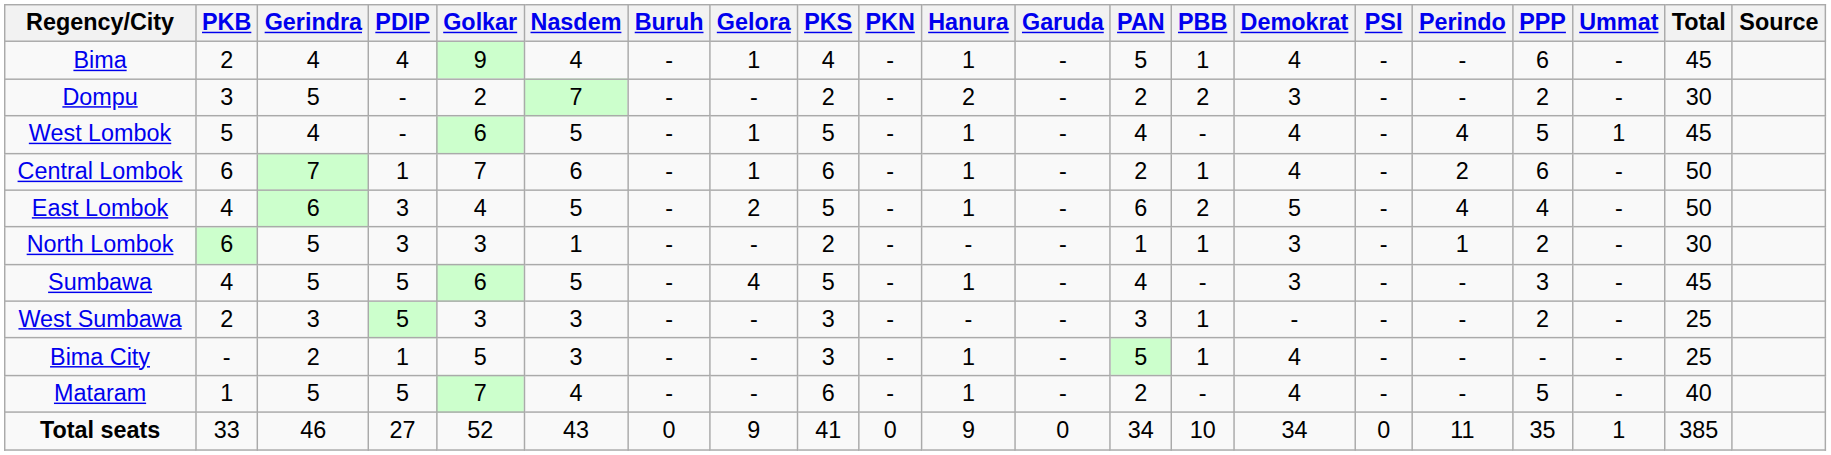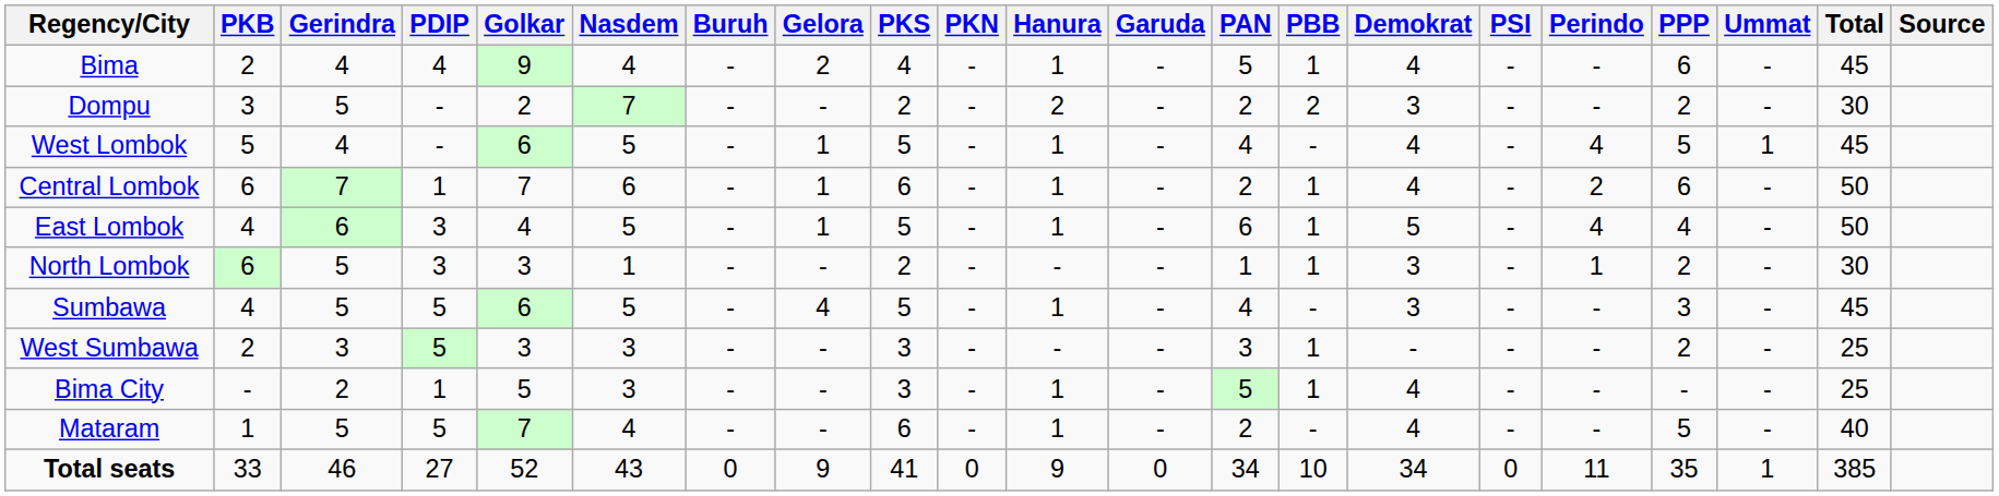 <table class="wikitable sortable" style="text-align:center">
 <tr>
 <th scope=col width=10%>Regency/City</th>
 <th scope=col width=3%><a href='#'>PKB</a></th>
 <th scope=col width=3%><a href='#'>Gerindra</a></th>
 <th scope=col width=3%><a href='#'>PDIP</a></th>
 <th scope=col width=3%><a href='#'>Golkar</a></th>
 <th scope=col width=3%><a href='#'>Nasdem</a></th>
 <th scope=col width=3%><a href='#'>Buruh</a></th>
 <th scope=col width=3%><a href='#'>Gelora</a></th>
 <th scope=col width=3%><a href='#'>PKS</a></th>
 <th scope=col width=3%><a href='#'>PKN</a></th>
 <th scope=col width=3%><a href='#'>Hanura</a></th>
 <th scope=col width=3%><a href='#'>Garuda</a></th>
 <th scope=col width=3%><a href='#'>PAN</a></th>
 <th scope=col width=3%><a href='#'>PBB</a></th>
 <th scope=col width=3%><a href='#'>Demokrat</a></th>
 <th scope=col width=3%><a href='#'>PSI</a></th>
 <th scope=col width=3%><a href='#'>Perindo</a></th>
 <th scope=col width=3%><a href='#'>PPP</a></th>
 <th scope=col width=3%><a href='#'>Ummat</a></th>
 <th scope=col width=3%>Total</th>
 <th scope=col width=3%>Source</th>
 </tr>
 <tr>
 <td><a href='#'>Bima</a></td>
 <td>2</td>
 <td>4</td>
 <td>4</td>
 <td style="background:#cfc;">9</td>
 <td>4</td>
 <td>-</td>
-<td>1</td>
+<td>2</td>
 <td>4</td>
 <td>-</td>
 <td>1</td>
 <td>-</td>
 <td>5</td>
 <td>1</td>
 <td>4</td>
 <td>-</td>
 <td>-</td>
 <td>6</td>
 <td>-</td>
 <td>45</td>
 <td></td>
 </tr>
 <tr>
 <td><a href='#'>Dompu</a></td>
 <td>3</td>
 <td>5</td>
 <td>-</td>
 <td>2</td>
 <td style="background:#cfc;">7</td>
 <td>-</td>
 <td>-</td>
 <td>2</td>
 <td>-</td>
 <td>2</td>
 <td>-</td>
 <td>2</td>
 <td>2</td>
 <td>3</td>
 <td>-</td>
 <td>-</td>
 <td>2</td>
 <td>-</td>
 <td>30</td>
 <td></td>
 </tr>
 <tr>
 <td><a href='#'>West Lombok</a></td>
 <td>5</td>
 <td>4</td>
 <td>-</td>
 <td style="background:#cfc;">6</td>
 <td>5</td>
 <td>-</td>
 <td>1</td>
 <td>5</td>
 <td>-</td>
 <td>1</td>
 <td>-</td>
 <td>4</td>
 <td>-</td>
 <td>4</td>
 <td>-</td>
 <td>4</td>
 <td>5</td>
 <td>1</td>
 <td>45</td>
 <td></td>
 </tr>
 <tr>
 <td><a href='#'>Central Lombok</a></td>
 <td>6</td>
 <td style="background:#cfc;">7</td>
 <td>1</td>
 <td>7</td>
 <td>6</td>
 <td>-</td>
 <td>1</td>
 <td>6</td>
 <td>-</td>
 <td>1</td>
 <td>-</td>
 <td>2</td>
 <td>1</td>
 <td>4</td>
 <td>-</td>
 <td>2</td>
 <td>6</td>
 <td>-</td>
 <td>50</td>
 <td></td>
 </tr>
 <tr>
 <td><a href='#'>East Lombok</a></td>
 <td>4</td>
 <td style="background:#cfc;">6</td>
 <td>3</td>
 <td>4</td>
 <td>5</td>
 <td>-</td>
-<td>2</td>
+<td>1</td>
 <td>5</td>
 <td>-</td>
 <td>1</td>
 <td>-</td>
 <td>6</td>
-<td>2</td>
+<td>1</td>
 <td>5</td>
 <td>-</td>
 <td>4</td>
 <td>4</td>
 <td>-</td>
 <td>50</td>
 <td></td>
 </tr>
 <tr>
 <td><a href='#'>North Lombok</a></td>
 <td style="background:#cfc;">6</td>
 <td>5</td>
 <td>3</td>
 <td>3</td>
 <td>1</td>
 <td>-</td>
 <td>-</td>
 <td>2</td>
 <td>-</td>
 <td>-</td>
 <td>-</td>
 <td>1</td>
 <td>1</td>
 <td>3</td>
 <td>-</td>
 <td>1</td>
 <td>2</td>
 <td>-</td>
 <td>30</td>
 <td></td>
 </tr>
 <tr>
 <td><a href='#'>Sumbawa</a></td>
 <td>4</td>
 <td>5</td>
 <td>5</td>
 <td style="background:#cfc;">6</td>
 <td>5</td>
 <td>-</td>
 <td>4</td>
 <td>5</td>
 <td>-</td>
 <td>1</td>
 <td>-</td>
 <td>4</td>
 <td>-</td>
 <td>3</td>
 <td>-</td>
 <td>-</td>
 <td>3</td>
 <td>-</td>
 <td>45</td>
 <td></td>
 </tr>
 <tr>
 <td><a href='#'>West Sumbawa</a></td>
 <td>2</td>
 <td>3</td>
 <td style="background:#cfc;">5</td>
 <td>3</td>
 <td>3</td>
 <td>-</td>
 <td>-</td>
 <td>3</td>
 <td>-</td>
 <td>-</td>
 <td>-</td>
 <td>3</td>
 <td>1</td>
 <td>-</td>
 <td>-</td>
 <td>-</td>
 <td>2</td>
 <td>-</td>
 <td>25</td>
 <td></td>
 </tr>
 <tr>
 <td><a href='#'>Bima City</a></td>
 <td>-</td>
 <td>2</td>
 <td>1</td>
 <td>5</td>
 <td>3</td>
 <td>-</td>
 <td>-</td>
 <td>3</td>
 <td>-</td>
 <td>1</td>
 <td>-</td>
 <td style="background:#cfc;">5</td>
 <td>1</td>
 <td>4</td>
 <td>-</td>
 <td>-</td>
 <td>-</td>
 <td>-</td>
 <td>25</td>
 <td></td>
 </tr>
 <tr>
 <td><a href='#'>Mataram</a></td>
 <td>1</td>
 <td>5</td>
 <td>5</td>
 <td style="background:#cfc;">7</td>
 <td>4</td>
 <td>-</td>
 <td>-</td>
 <td>6</td>
 <td>-</td>
 <td>1</td>
 <td>-</td>
 <td>2</td>
 <td>-</td>
 <td>4</td>
 <td>-</td>
 <td>-</td>
 <td>5</td>
 <td>-</td>
 <td>40</td>
 <td></td>
 </tr>
 <tr>
 <td><strong>Total seats</strong></td>
 <td>33</td>
 <td>46</td>
 <td>27</td>
 <td>52</td>
 <td>43</td>
 <td>0</td>
 <td>9</td>
 <td>41</td>
 <td>0</td>
 <td>9</td>
 <td>0</td>
 <td>34</td>
 <td>10</td>
 <td>34</td>
 <td>0</td>
 <td>11</td>
 <td>35</td>
 <td>1</td>
 <td>385</td>
 </tr>
 </table>
